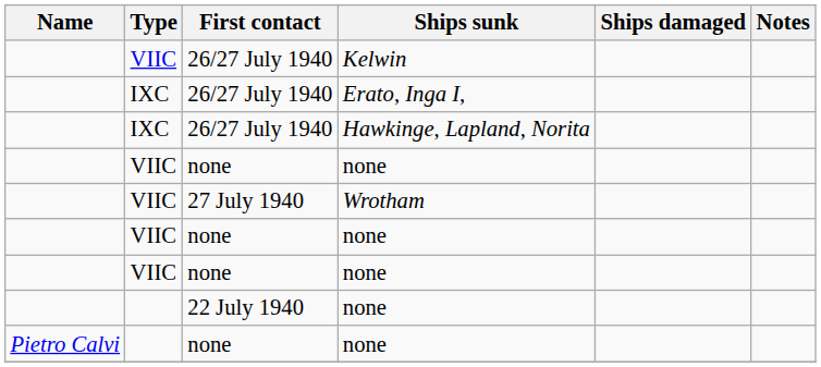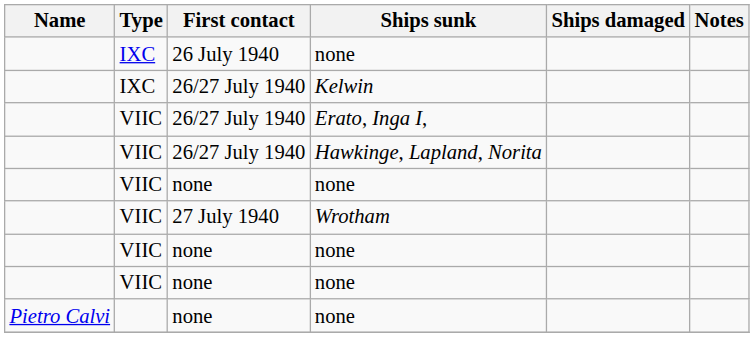 <table class="wikitable sortable">
 <tr>
 <th>Name</th>
 <th>Type</th>
 <th>First contact</th>
 <th>Ships sunk</th>
 <th>Ships damaged</th>
 <th class="unsortable">Notes</th>
 </tr>
 <tr>
 <td></td>
-<td><a href='#'>VIIC</a></td>
+<td><a href='#'>IXC</a></td>
+<td>26 July 1940</td>
+<td>none</td>
+<td></td>
+<td> </td>
+</tr>
+<tr>
+<td></td>
+<td>IXC</td>
 <td>26/27 July 1940</td>
 <td><em>Kelwin</em></td>
 <td></td>
 <td> </td>
 </tr>
 <tr>
 <td></td>
-<td>IXC</td>
+<td>VIIC</td>
 <td>26/27 July 1940</td>
 <td><em>Erato</em>, <em>Inga I</em>,</td>
 <td></td>
 <td> </td>
 </tr>
 <tr>
 <td></td>
-<td>IXC</td>
+<td>VIIC</td>
 <td>26/27 July 1940</td>
 <td><em>Hawkinge</em>, <em>Lapland</em>, <em>Norita</em></td>
 <td></td>
 <td> </td>
 </tr>
 <tr>
 <td></td>
 <td>VIIC</td>
 <td>none</td>
 <td>none</td>
 <td></td>
 <td> </td>
 </tr>
 <tr>
 <td></td>
 <td>VIIC</td>
 <td>27 July 1940</td>
 <td><em>Wrotham</em></td>
 <td></td>
 <td> </td>
 </tr>
 <tr>
 <td></td>
 <td>VIIC</td>
 <td>none</td>
 <td>none</td>
 <td></td>
 <td> </td>
 </tr>
 <tr>
 <td></td>
 <td>VIIC</td>
 <td>none</td>
 <td>none</td>
 <td></td>
 <td> </td>
 </tr>
 <tr>
-<td></td>
-<td></td>
-<td>22 July 1940</td>
-<td>none</td>
-<td></td>
-<td></td>
-</tr>
-<tr>
 <td><a href='#'><em>Pietro Calvi</em></a></td>
 <td></td>
 <td>none</td>
 <td>none</td>
 <td></td>
 <td></td>
 </tr>
 <tr>
 </tr>
 </table>
